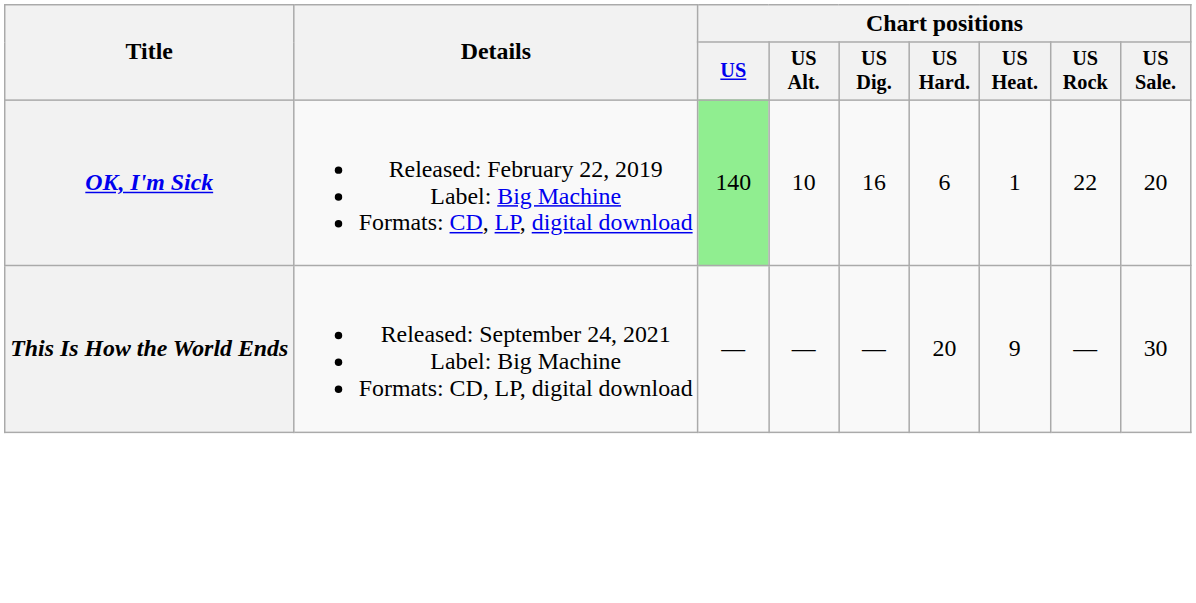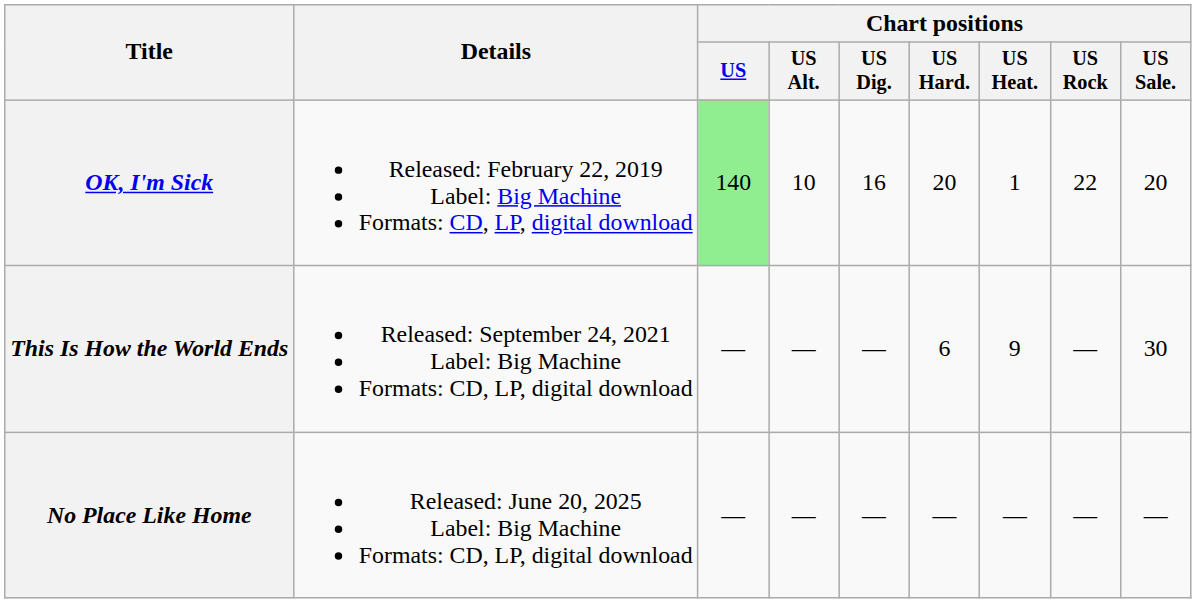 <table class="wikitable plainrowheaders" style="text-align:center;">
 <tr>
 <th scope="col" rowspan="2">Title</th>
 <th scope="col" rowspan="2">Details</th>
 <th scope="col" colspan="7">Chart positions</th>
 </tr>
 <tr>
 <th scope="col" style="width:3em;font-size:85%;"><a href='#'>US</a><br></th>
 <th scope="col" style="width:3em;font-size:85%;">US Alt.<br></th>
 <th scope="col" style="width:3em;font-size:85%;">US Dig.<br></th>
 <th scope="col" style="width:3em;font-size:85%;">US Hard.<br></th>
 <th scope="col" style="width:3em;font-size:85%;">US Heat.<br></th>
 <th scope="col" style="width:3em;font-size:85%;">US Rock<br></th>
 <th scope="col" style="width:3em;font-size:85%;">US Sale.<br></th>
 </tr>
 <tr>
 <th scope="row"><em><a href='#'>OK, I'm Sick</a></em></th>
 <td><br><ul><li>Released: February 22, 2019</li><li>Label: <a href='#'>Big Machine</a></li><li>Formats: <a href='#'>CD</a>, <a href='#'>LP</a>, <a href='#'>digital download</a></li></ul></td>
 <td style="background: lightgreen;">140</td>
 <td>10</td>
 <td>16</td>
-<td>6</td>
+<td>20</td>
 <td>1</td>
 <td>22</td>
 <td>20</td>
 </tr>
 <tr>
 <th scope="row"><em>This Is How the World Ends</em></th>
 <td><br><ul><li>Released: September 24, 2021</li><li>Label: Big Machine</li><li>Formats: CD, LP, digital download</li></ul></td>
 <td>—</td>
 <td>—</td>
 <td>—</td>
-<td>20</td>
+<td>6</td>
 <td>9</td>
 <td>—</td>
 <td>30</td>
 </tr>
+<tr>
+<th scope="row"><em>No Place Like Home</em></th>
+<td><br><ul><li>Released: June 20, 2025</li><li>Label: Big Machine</li><li>Formats: CD, LP, digital download</li></ul></td>
+<td>—</td>
+<td>—</td>
+<td>—</td>
+<td>—</td>
+<td>—</td>
+<td>—</td>
+<td>—</td>
+</tr>
 </table>
